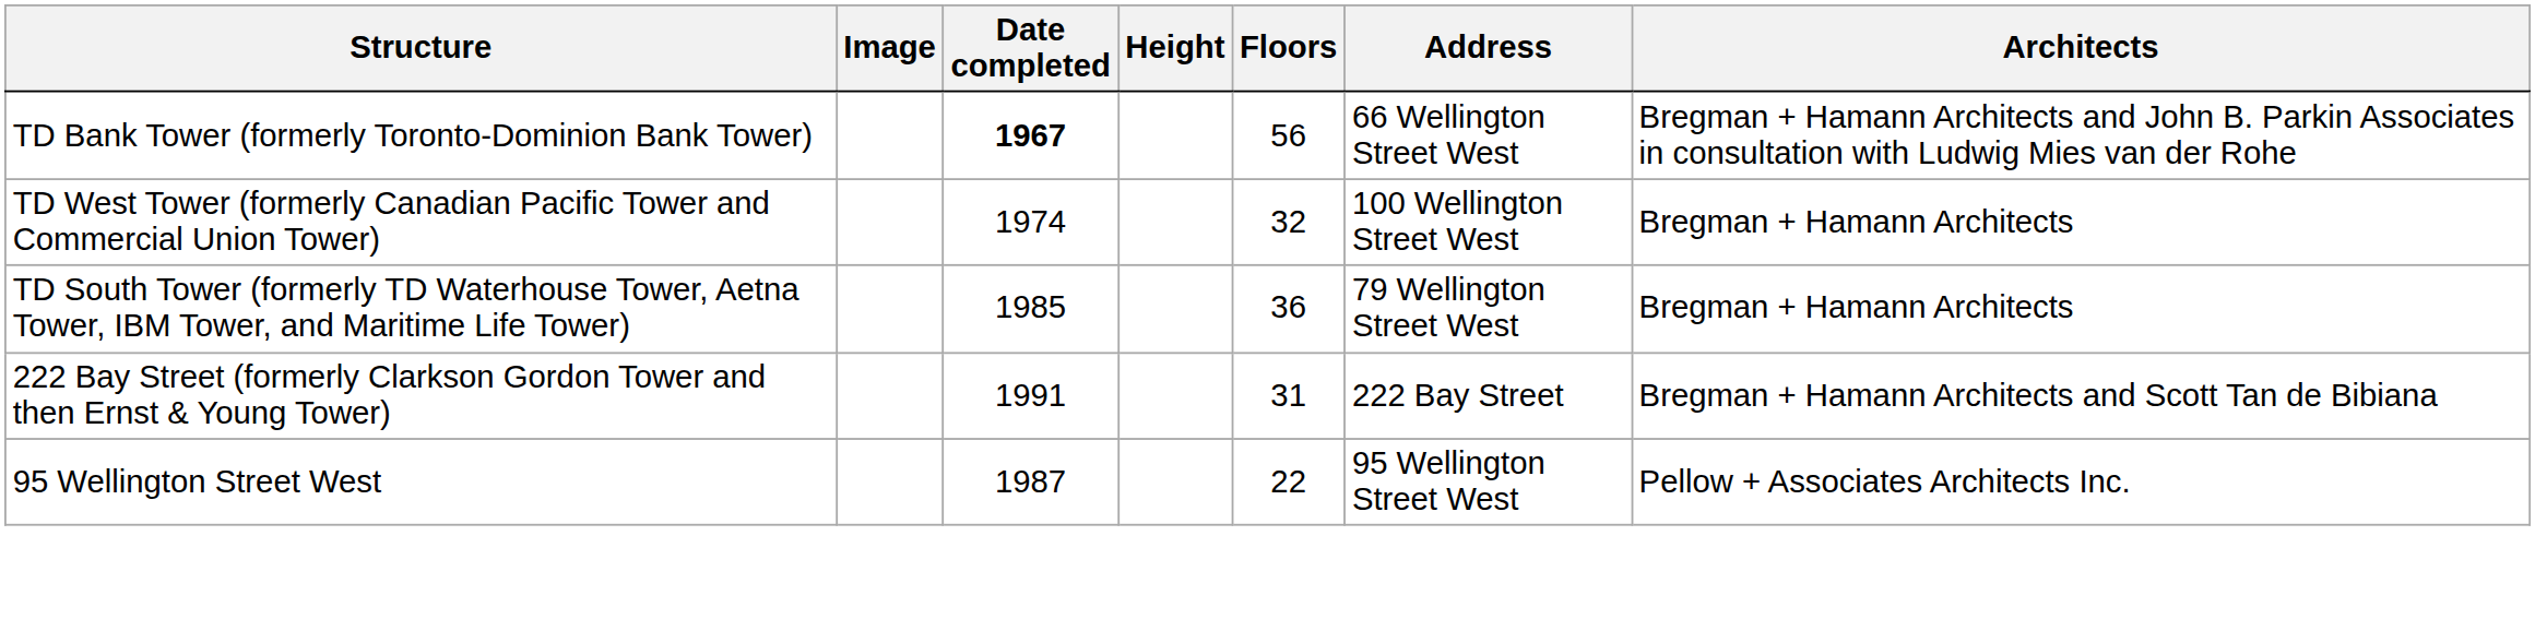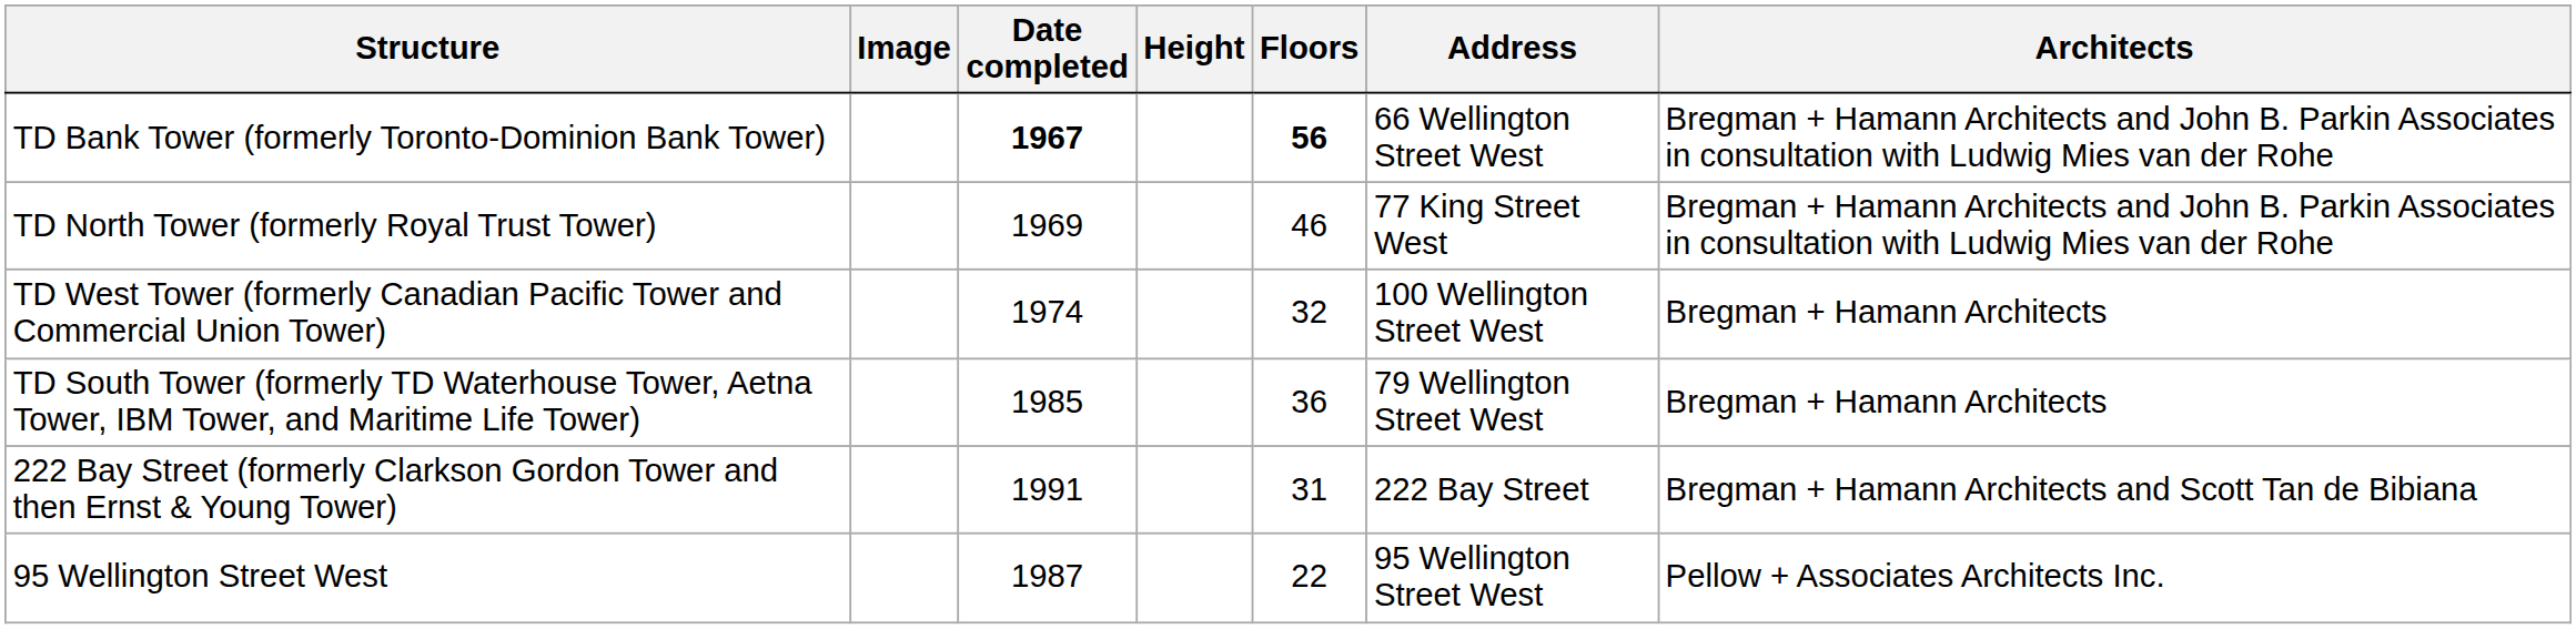 <table class="wikitable" style="margin:0.5em 1em 0.5em 0; background:#FFFFFF; width:100%;">
 <tr>
 <th style="border-bottom:1px solid #000000" bgcolor="#F5F5F5"><span>Structure</span></th>
 <th style="border-bottom:1px solid #000000" bgcolor="#F5F5F5"><span>Image</span></th>
 <th style="border-bottom:1px solid #000000" bgcolor="#F5F5F5"><span>Date<br>completed</span></th>
 <th style="border-bottom:1px solid #000000" bgcolor="#F5F5F5"><span>Height</span></th>
 <th style="border-bottom:1px solid #000000" bgcolor="#F5F5F5"><span>Floors</span></th>
 <th style="border-bottom:1px solid #000000" bgcolor="#F5F5F5"><span>Address</span></th>
 <th style="border-bottom:1px solid #000000" bgcolor="#F5F5F5"><span>Architects</span></th>
 </tr>
 <tr>
 <td>TD Bank Tower (formerly Toronto-Dominion Bank Tower)</td>
 <td></td>
 <td align="center"><strong>1967</strong></td>
 <td align="center"></td>
-<td align="center">56</td>
+<td align="center"><strong>56</strong></td>
 <td>66 Wellington Street West</td>
+<td>Bregman + Hamann Architects and John B. Parkin Associates in consultation with Ludwig Mies van der Rohe</td>
+</tr>
+<tr>
+<td>TD North Tower (formerly Royal Trust Tower)</td>
+<td></td>
+<td align="center">1969</td>
+<td align="center"></td>
+<td align="center">46</td>
+<td>77 King Street West</td>
 <td>Bregman + Hamann Architects and John B. Parkin Associates in consultation with Ludwig Mies van der Rohe</td>
 </tr>
 <tr>
 <td>TD West Tower (formerly Canadian Pacific Tower and Commercial Union Tower)</td>
 <td></td>
 <td align="center">1974</td>
 <td align="center"></td>
 <td align="center">32</td>
 <td>100 Wellington Street West</td>
 <td>Bregman + Hamann Architects</td>
 </tr>
 <tr>
 <td>TD South Tower (formerly TD Waterhouse Tower, Aetna Tower, IBM Tower, and Maritime Life Tower)</td>
 <td></td>
 <td align="center">1985</td>
 <td align="center"></td>
 <td align="center">36</td>
 <td>79 Wellington Street West</td>
 <td>Bregman + Hamann Architects</td>
 </tr>
 <tr>
 <td>222 Bay Street (formerly Clarkson Gordon Tower and then Ernst & Young Tower)</td>
 <td></td>
 <td align="center">1991</td>
 <td align="center"></td>
 <td align="center">31</td>
 <td>222 Bay Street</td>
 <td>Bregman + Hamann Architects and Scott Tan de Bibiana</td>
 </tr>
 <tr>
 <td>95 Wellington Street West</td>
 <td></td>
 <td align="center">1987</td>
 <td align="center"></td>
 <td align="center">22</td>
 <td>95 Wellington Street West</td>
 <td>Pellow + Associates Architects Inc.</td>
 </tr>
 </table>
